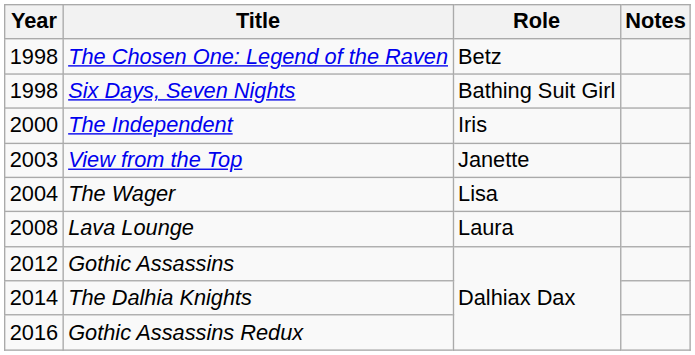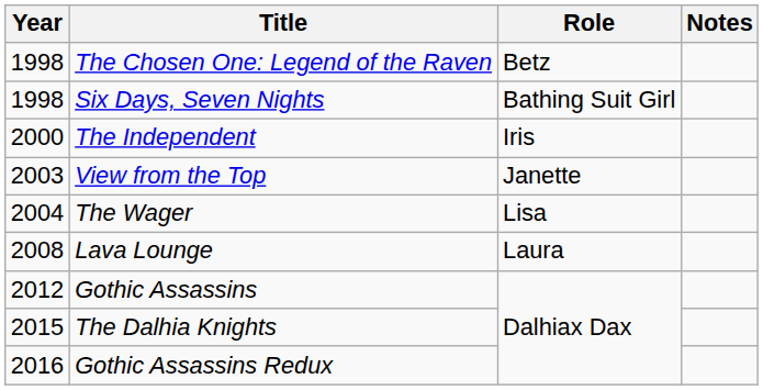 <table class="wikitable sortable">
 <tr>
 <th>Year</th>
 <th>Title</th>
 <th>Role</th>
 <th>Notes</th>
 </tr>
 <tr>
 <td>1998</td>
 <td><em><a href='#'>The Chosen One: Legend of the Raven</a></em></td>
 <td>Betz</td>
 <td></td>
 </tr>
 <tr>
 <td>1998</td>
 <td><em><a href='#'>Six Days, Seven Nights</a></em></td>
 <td>Bathing Suit Girl</td>
 <td></td>
 </tr>
 <tr>
 <td>2000</td>
 <td><a href='#'><em>The Independent</em></a></td>
 <td>Iris</td>
 <td></td>
 </tr>
 <tr>
 <td>2003</td>
 <td><em><a href='#'>View from the Top</a></em></td>
 <td>Janette</td>
 <td></td>
 </tr>
 <tr>
 <td>2004</td>
 <td><em>The Wager</em></td>
 <td>Lisa</td>
 <td></td>
 </tr>
 <tr>
 <td>2008</td>
 <td><em>Lava Lounge</em></td>
 <td>Laura</td>
 <td></td>
 </tr>
 <tr>
 <td>2012</td>
 <td><em>Gothic Assassins</em></td>
 <td rowspan="3">Dalhiax Dax</td>
 <td></td>
 </tr>
 <tr>
-<td>2014</td>
+<td>2015</td>
 <td><em>The Dalhia Knights</em></td>
 <td></td>
 </tr>
 <tr>
 <td>2016</td>
 <td><em>Gothic Assassins Redux</em></td>
 <td></td>
 </tr>
 </table>
